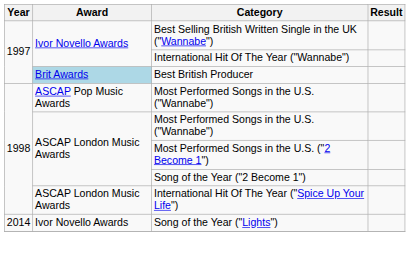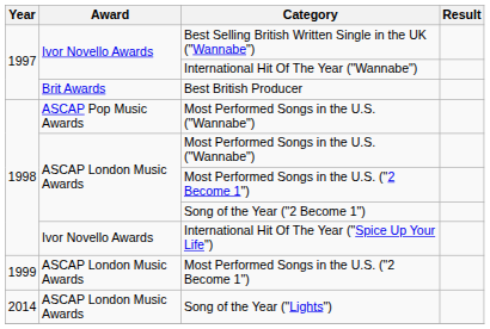 <table class="wikitable">
 <tr>
 <th>Year</th>
 <th>Award</th>
 <th>Category</th>
 <th>Result</th>
 </tr>
 <tr>
 <td rowspan="3">1997</td>
 <td rowspan="2"><a href='#'>Ivor Novello Awards</a></td>
 <td>Best Selling British Written Single in the UK ("<a href='#'>Wannabe</a>")</td>
 <td></td>
 </tr>
 <tr>
 <td>International Hit Of The Year ("Wannabe")</td>
 <td></td>
 </tr>
 <tr>
-<td style="background: lightblue;"><a href='#'>Brit Awards</a></td>
+<td><a href='#'>Brit Awards</a></td>
 <td>Best British Producer</td>
 <td></td>
 </tr>
 <tr>
 <td rowspan="5">1998</td>
 <td><a href='#'>ASCAP</a> Pop Music Awards</td>
 <td>Most Performed Songs in the U.S. ("Wannabe")</td>
 <td></td>
 </tr>
 <tr>
 <td rowspan="3">ASCAP London Music Awards</td>
 <td>Most Performed Songs in the U.S. ("Wannabe")</td>
 <td></td>
 </tr>
 <tr>
 <td>Most Performed Songs in the U.S. ("<a href='#'>2 Become 1</a>")</td>
 <td></td>
 </tr>
 <tr>
 <td>Song of the Year ("2 Become 1")</td>
 <td></td>
 </tr>
 <tr>
-<td>ASCAP London Music Awards</td>
+<td>Ivor Novello Awards</td>
 <td>International Hit Of The Year ("<a href='#'>Spice Up Your Life</a>")</td>
 <td></td>
 </tr>
 <tr>
+<td rowspan="1">1999</td>
+<td>ASCAP London Music Awards</td>
+<td>Most Performed Songs in the U.S. ("2 Become 1")</td>
+<td></td>
+</tr>
+<tr>
 <td rowspan="1">2014</td>
-<td>Ivor Novello Awards</td>
+<td>ASCAP London Music Awards</td>
 <td>Song of the Year ("<a href='#'>Lights</a>")</td>
 <td></td>
 </tr>
 <tr>
 </tr>
 </table>
